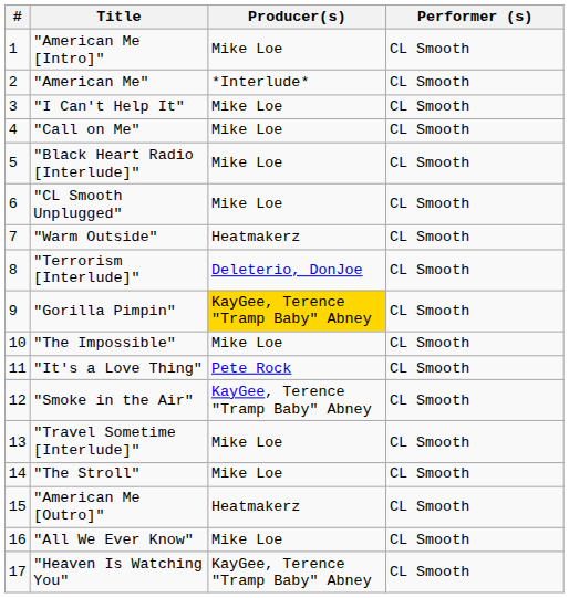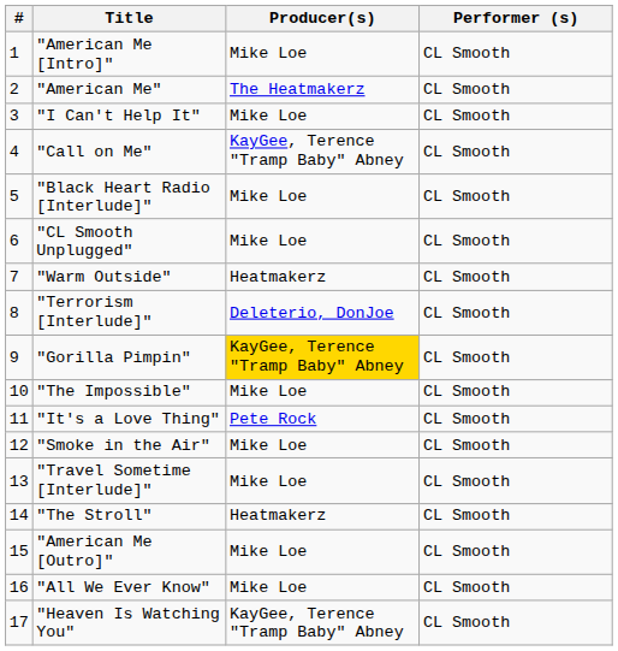 <table class="wikitable">
 <tr>
 <th align="center">#</th>
 <th align="center" width="150">Title</th>
 <th align="center" width="150">Producer(s)</th>
 <th align="center" width="150">Performer (s)</th>
 </tr>
 <tr>
 <td>1</td>
 <td>"American Me [Intro]"</td>
 <td>Mike Loe</td>
 <td>CL Smooth</td>
 </tr>
 <tr>
 <td>2</td>
 <td>"American Me"</td>
-<td>*Interlude*</td>
+<td><a href='#'>The Heatmakerz</a></td>
 <td>CL Smooth</td>
 </tr>
 <tr>
 <td>3</td>
 <td>"I Can't Help It"</td>
 <td>Mike Loe</td>
 <td>CL Smooth</td>
 </tr>
 <tr>
 <td>4</td>
 <td>"Call on Me"</td>
-<td>Mike Loe</td>
+<td><a href='#'>KayGee</a>, Terence "Tramp Baby" Abney</td>
 <td>CL Smooth</td>
 </tr>
 <tr>
 <td>5</td>
 <td>"Black Heart Radio [Interlude]"</td>
 <td>Mike Loe</td>
 <td>CL Smooth</td>
 </tr>
 <tr>
 <td>6</td>
 <td>"CL Smooth Unplugged"</td>
 <td>Mike Loe</td>
 <td>CL Smooth</td>
 </tr>
 <tr>
 <td>7</td>
 <td>"Warm Outside"</td>
 <td>Heatmakerz</td>
 <td>CL Smooth</td>
 </tr>
 <tr>
 <td>8</td>
 <td>"Terrorism [Interlude]"</td>
 <td><a href='#'>Deleterio, DonJoe</a></td>
 <td>CL Smooth</td>
 </tr>
 <tr>
 <td>9</td>
 <td>"Gorilla Pimpin"</td>
 <td style="background: gold;">KayGee, Terence "Tramp Baby" Abney</td>
 <td>CL Smooth</td>
 </tr>
 <tr>
 <td>10</td>
 <td>"The Impossible"</td>
 <td>Mike Loe</td>
 <td>CL Smooth</td>
 </tr>
 <tr>
 <td>11</td>
 <td>"It's a Love Thing"</td>
 <td><a href='#'>Pete Rock</a></td>
 <td>CL Smooth</td>
 </tr>
 <tr>
 <td>12</td>
 <td>"Smoke in the Air"</td>
-<td><a href='#'>KayGee</a>, Terence "Tramp Baby" Abney</td>
+<td>Mike Loe</td>
 <td>CL Smooth</td>
 </tr>
 <tr>
 <td>13</td>
 <td>"Travel Sometime [Interlude]"</td>
 <td>Mike Loe</td>
 <td>CL Smooth</td>
 </tr>
 <tr>
 <td>14</td>
 <td>"The Stroll"</td>
-<td>Mike Loe</td>
+<td>Heatmakerz</td>
 <td>CL Smooth</td>
 </tr>
 <tr>
 <td>15</td>
 <td>"American Me [Outro]"</td>
-<td>Heatmakerz</td>
+<td>Mike Loe</td>
 <td>CL Smooth</td>
 </tr>
 <tr>
 <td>16</td>
 <td>"All We Ever Know"</td>
 <td>Mike Loe</td>
 <td>CL Smooth</td>
 </tr>
 <tr>
 <td>17</td>
 <td>"Heaven Is Watching You"</td>
 <td>KayGee, Terence "Tramp Baby" Abney</td>
 <td>CL Smooth</td>
 </tr>
 </table>
